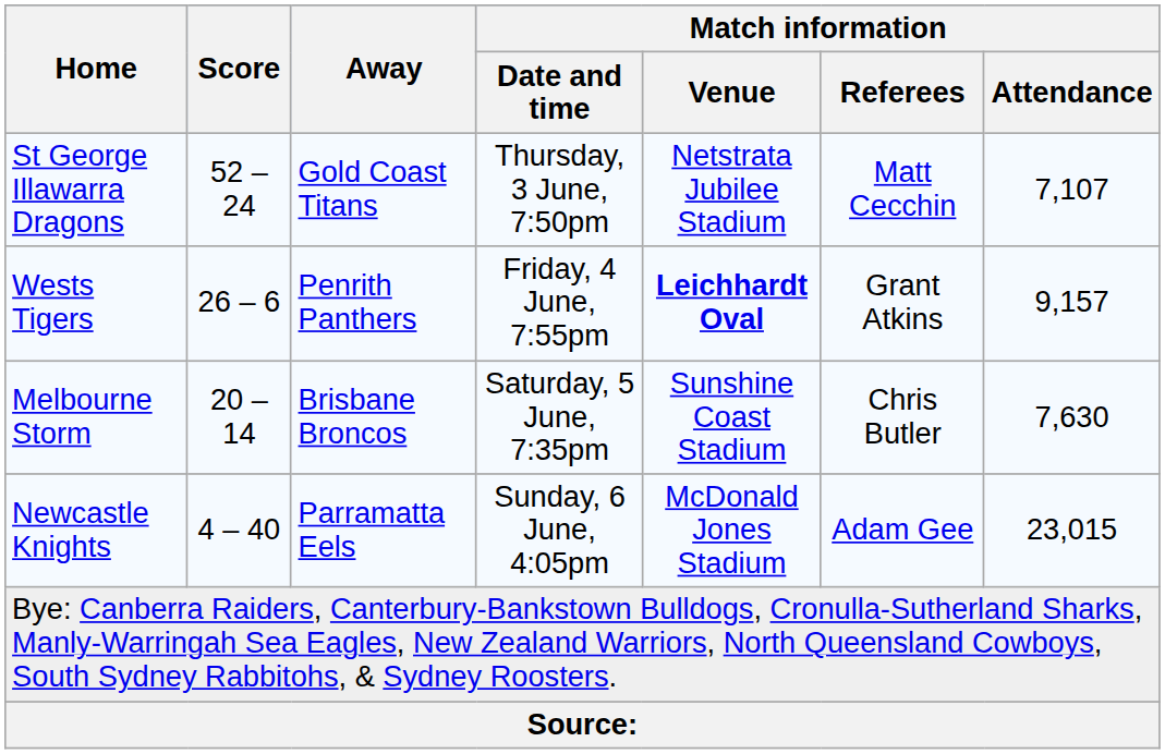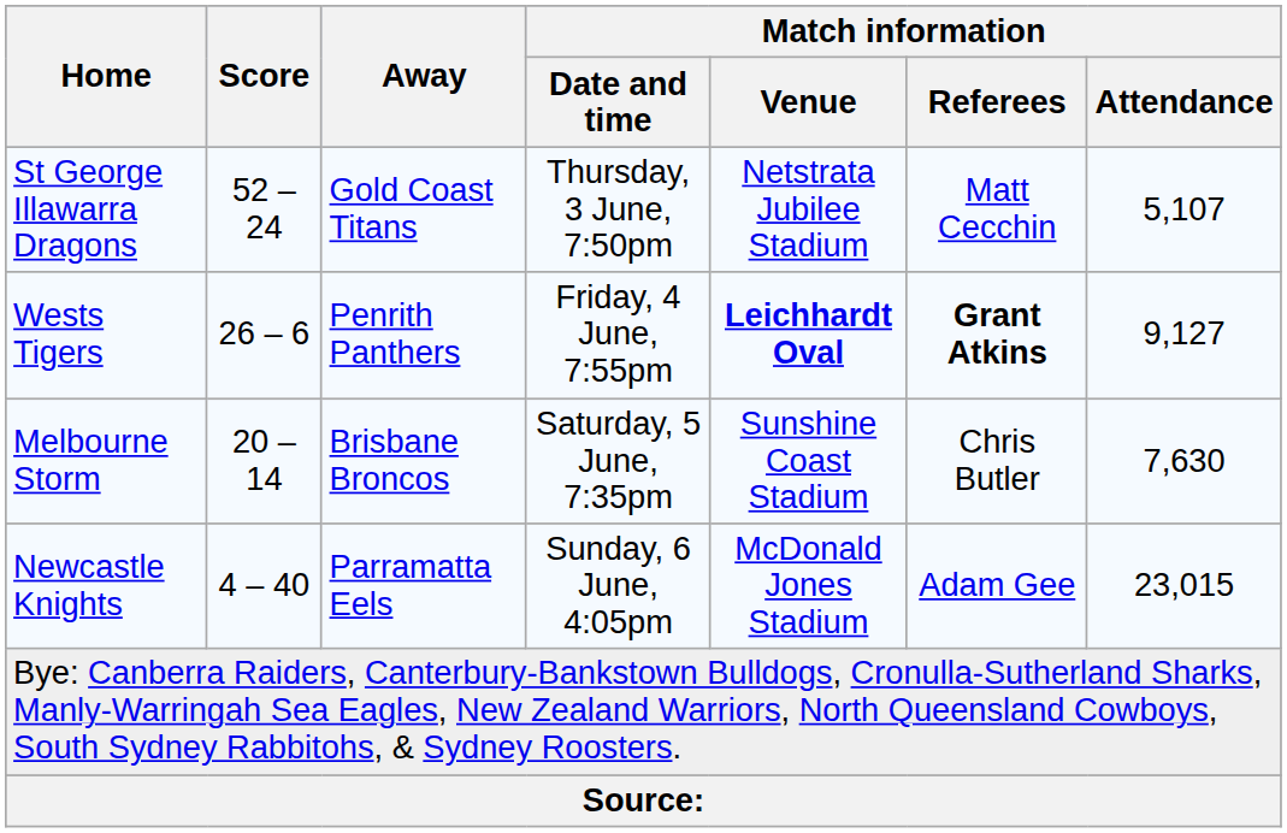 <table class="wikitable" style="border-collapse:collapse; text-align:center; width:100%;">
 <tr style="background:#c1d8ff;">
 <th rowspan="2" style="width:19%;">Home</th>
 <th rowspan="2" style="width:10%;">Score</th>
 <th rowspan="2" style="width:19%;">Away</th>
 <th colspan="6">Match information</th>
 </tr>
 <tr style="background:#efefef;">
 <th width="17%">Date and time</th>
 <th width="17%">Venue</th>
 <th width="17%">Referees</th>
 <th width="5%">Attendance</th>
 </tr>
 <tr style="text-align:center; background:#f5faff;">
 <td align="left"> <a href='#'>St George Illawarra Dragons</a></td>
 <td>52 – 24</td>
 <td align="left"> <a href='#'>Gold Coast Titans</a></td>
 <td>Thursday, 3 June, 7:50pm</td>
 <td><a href='#'>Netstrata Jubilee Stadium</a></td>
 <td><a href='#'>Matt Cecchin</a></td>
-<td>7,107</td>
+<td>5,107</td>
 </tr>
 <tr style="text-align:center; background:#f5faff;">
 <td align="left"> <a href='#'>Wests Tigers</a></td>
 <td>26 – 6</td>
 <td align="left"> <a href='#'>Penrith Panthers</a></td>
 <td>Friday, 4 June, 7:55pm</td>
 <td><strong><a href='#'>Leichhardt Oval</a></strong></td>
-<td>Grant Atkins</td>
-<td>9,157</td>
+<td><strong>Grant Atkins</strong></td>
+<td>9,127</td>
 </tr>
 <tr style="text-align:center; background:#f5faff;">
 <td align="left"> <a href='#'>Melbourne Storm</a></td>
 <td>20 – 14</td>
 <td align="left"> <a href='#'>Brisbane Broncos</a></td>
 <td>Saturday, 5 June, 7:35pm</td>
 <td><a href='#'>Sunshine Coast Stadium</a></td>
 <td>Chris Butler</td>
 <td>7,630</td>
 </tr>
 <tr style="text-align:center; background:#f5faff;">
 <td align="left"> <a href='#'>Newcastle Knights</a></td>
 <td>4 – 40</td>
 <td align="left"> <a href='#'>Parramatta Eels</a></td>
 <td>Sunday, 6 June, 4:05pm</td>
 <td><a href='#'>McDonald Jones Stadium</a></td>
 <td><a href='#'>Adam Gee</a></td>
 <td>23,015</td>
 </tr>
 <tr style="text-align:center; background:#efefef;">
 <td colspan="7" align="left">Bye: <a href='#'>Canberra Raiders</a>, <a href='#'>Canterbury-Bankstown Bulldogs</a>, <a href='#'>Cronulla-Sutherland Sharks</a>, <a href='#'>Manly-Warringah Sea Eagles</a>, <a href='#'>New Zealand Warriors</a>, <a href='#'>North Queensland Cowboys</a>, <a href='#'>South Sydney Rabbitohs</a>, & <a href='#'>Sydney Roosters</a>.</td>
 </tr>
 <tr>
 <th colspan="7">Source:</th>
 </tr>
 </table>
